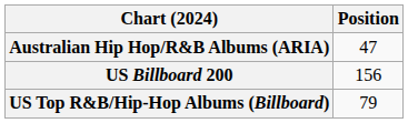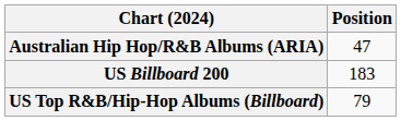 <table class="wikitable sortable plainrowheaders" style="text-align:center">
 <tr>
 <th scope="col">Chart (2024)</th>
 <th scope="col">Position</th>
 </tr>
 <tr>
 <th scope="row">Australian Hip Hop/R&B Albums (ARIA)</th>
 <td>47</td>
 </tr>
 <tr>
 <th scope="row">US <em>Billboard</em> 200</th>
-<td>156</td>
+<td>183</td>
 </tr>
 <tr>
 <th scope="row">US Top R&B/Hip-Hop Albums (<em>Billboard</em>)</th>
 <td>79</td>
 </tr>
 </table>
